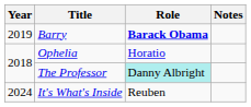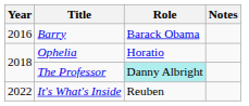 <table class="wikitable">
 <tr>
 <th>Year</th>
 <th>Title</th>
 <th>Role</th>
 <th>Notes</th>
 </tr>
 <tr>
-<td>2019</td>
+<td>2016</td>
 <td><em><a href='#'>Barry</a></em></td>
-<td><strong><a href='#'>Barack Obama</a></strong></td>
+<td><a href='#'>Barack Obama</a></td>
 <td></td>
 </tr>
 <tr>
 <td rowspan="2">2018</td>
 <td><em><a href='#'>Ophelia</a></em></td>
 <td><a href='#'>Horatio</a></td>
 <td></td>
 </tr>
 <tr>
 <td><em><a href='#'>The Professor</a></em></td>
 <td style="background: paleturquoise;">Danny Albright</td>
 <td></td>
 </tr>
 <tr>
-<td>2024</td>
+<td>2022</td>
 <td><em><a href='#'>It's What's Inside</a></em></td>
 <td>Reuben</td>
 <td></td>
 </tr>
 </table>
